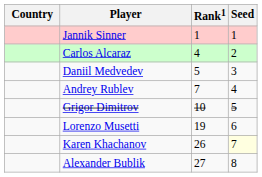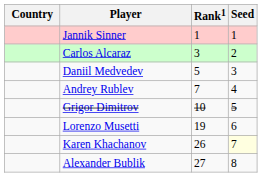 <table class="sortable wikitable">
 <tr>
 <th width="70">Country</th>
 <th width="175">Player</th>
 <th>Rank<sup>1</sup></th>
 <th>Seed</th>
 </tr>
 <tr bgcolor=#fcc>
 <td></td>
 <td><a href='#'>Jannik Sinner</a></td>
 <td>1</td>
 <td>1</td>
 </tr>
 <tr bgcolor=#cfc>
 <td></td>
 <td><a href='#'>Carlos Alcaraz</a></td>
-<td>4</td>
+<td>3</td>
 <td>2</td>
 </tr>
 <tr>
 <td></td>
 <td><a href='#'>Daniil Medvedev</a></td>
 <td>5</td>
 <td>3</td>
 </tr>
 <tr>
 <td></td>
 <td><a href='#'>Andrey Rublev</a></td>
 <td>7</td>
 <td>4</td>
 </tr>
 <tr>
 <td><s></s></td>
 <td><s><a href='#'>Grigor Dimitrov</a></s></td>
 <td><s>10</s></td>
 <td><s>5</s></td>
 </tr>
 <tr>
 <td></td>
 <td><a href='#'>Lorenzo Musetti</a></td>
 <td>19</td>
 <td>6</td>
 </tr>
 <tr>
 <td></td>
 <td><a href='#'>Karen Khachanov</a></td>
 <td>26</td>
 <td style="background: lightyellow;">7</td>
 </tr>
 <tr>
 <td></td>
 <td><a href='#'>Alexander Bublik</a></td>
 <td>27</td>
 <td>8</td>
 </tr>
 </table>
